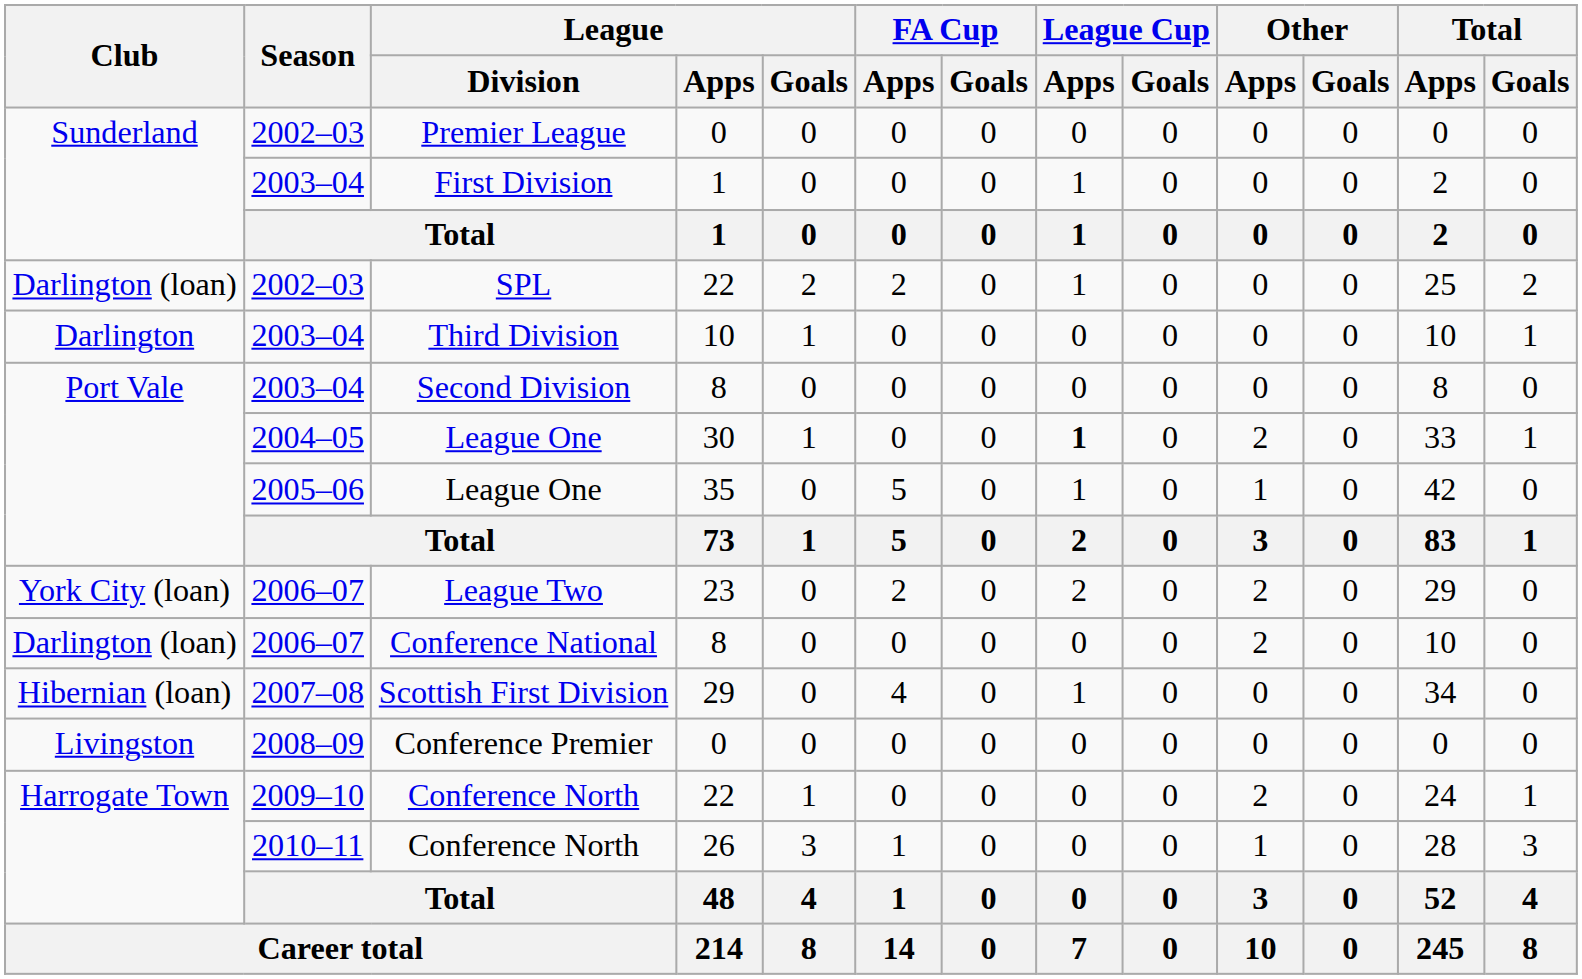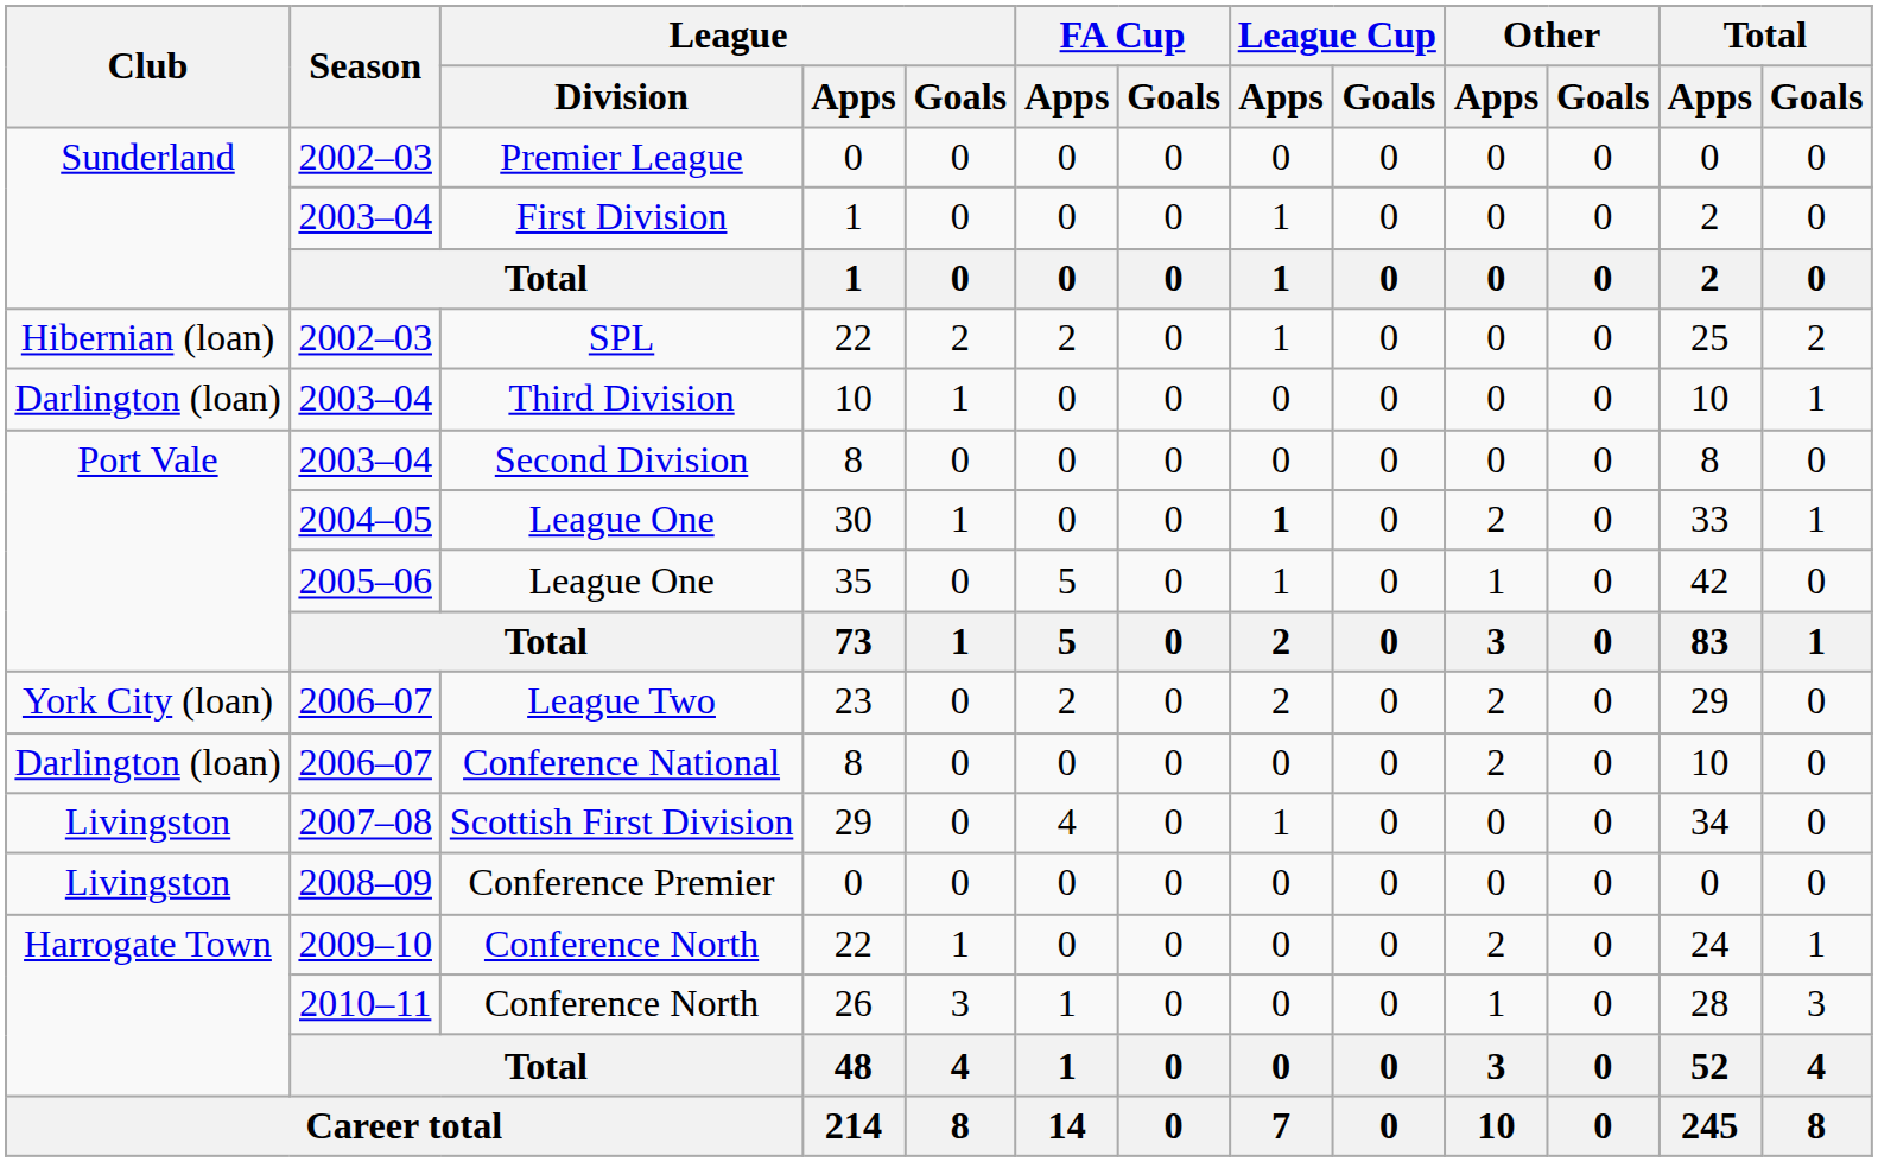 <table class="wikitable" style="text-align:center">
 <tr>
 <th rowspan="2">Club</th>
 <th rowspan="2">Season</th>
 <th colspan="3">League</th>
 <th colspan="2"><a href='#'>FA Cup</a></th>
 <th colspan="2"><a href='#'>League Cup</a></th>
 <th colspan="2">Other</th>
 <th colspan="2">Total</th>
 </tr>
 <tr>
 <th>Division</th>
 <th>Apps</th>
 <th>Goals</th>
 <th>Apps</th>
 <th>Goals</th>
 <th>Apps</th>
 <th>Goals</th>
 <th>Apps</th>
 <th>Goals</th>
 <th>Apps</th>
 <th>Goals</th>
 </tr>
 <tr>
 <td rowspan="3" valign=top><a href='#'>Sunderland</a></td>
 <td><a href='#'>2002–03</a></td>
 <td><a href='#'>Premier League</a></td>
 <td>0</td>
 <td>0</td>
 <td>0</td>
 <td>0</td>
 <td>0</td>
 <td>0</td>
 <td>0</td>
 <td>0</td>
 <td>0</td>
 <td>0</td>
 </tr>
 <tr>
 <td><a href='#'>2003–04</a></td>
 <td><a href='#'>First Division</a></td>
 <td>1</td>
 <td>0</td>
 <td>0</td>
 <td>0</td>
 <td>1</td>
 <td>0</td>
 <td>0</td>
 <td>0</td>
 <td>2</td>
 <td>0</td>
 </tr>
 <tr>
 <th colspan="2">Total</th>
 <th>1</th>
 <th>0</th>
 <th>0</th>
 <th>0</th>
 <th>1</th>
 <th>0</th>
 <th>0</th>
 <th>0</th>
 <th>2</th>
 <th>0</th>
 </tr>
 <tr>
-<td rowspan="1" valign=top><a href='#'>Darlington</a> (loan)</td>
+<td rowspan="1" valign=top><a href='#'>Hibernian</a> (loan)</td>
 <td><a href='#'>2002–03</a></td>
 <td><a href='#'>SPL</a></td>
 <td>22</td>
 <td>2</td>
 <td>2</td>
 <td>0</td>
 <td>1</td>
 <td>0</td>
 <td>0</td>
 <td>0</td>
 <td>25</td>
 <td>2</td>
 </tr>
 <tr>
-<td rowspan="1" valign=top><a href='#'>Darlington</a></td>
+<td rowspan="1" valign=top><a href='#'>Darlington</a> (loan)</td>
 <td><a href='#'>2003–04</a></td>
 <td><a href='#'>Third Division</a></td>
 <td>10</td>
 <td>1</td>
 <td>0</td>
 <td>0</td>
 <td>0</td>
 <td>0</td>
 <td>0</td>
 <td>0</td>
 <td>10</td>
 <td>1</td>
 </tr>
 <tr>
 <td rowspan="4" valign=top><a href='#'>Port Vale</a></td>
 <td><a href='#'>2003–04</a></td>
 <td><a href='#'>Second Division</a></td>
 <td>8</td>
 <td>0</td>
 <td>0</td>
 <td>0</td>
 <td>0</td>
 <td>0</td>
 <td>0</td>
 <td>0</td>
 <td>8</td>
 <td>0</td>
 </tr>
 <tr>
 <td><a href='#'>2004–05</a></td>
 <td><a href='#'>League One</a></td>
 <td>30</td>
 <td>1</td>
 <td>0</td>
 <td>0</td>
 <td><strong>1</strong></td>
 <td>0</td>
 <td>2</td>
 <td>0</td>
 <td>33</td>
 <td>1</td>
 </tr>
 <tr>
 <td><a href='#'>2005–06</a></td>
 <td>League One</td>
 <td>35</td>
 <td>0</td>
 <td>5</td>
 <td>0</td>
 <td>1</td>
 <td>0</td>
 <td>1</td>
 <td>0</td>
 <td>42</td>
 <td>0</td>
 </tr>
 <tr>
 <th colspan="2">Total</th>
 <th>73</th>
 <th>1</th>
 <th>5</th>
 <th>0</th>
 <th>2</th>
 <th>0</th>
 <th>3</th>
 <th>0</th>
 <th>83</th>
 <th>1</th>
 </tr>
 <tr>
 <td rowspan="1" valign=top><a href='#'>York City</a> (loan)</td>
 <td><a href='#'>2006–07</a></td>
 <td><a href='#'>League Two</a></td>
 <td>23</td>
 <td>0</td>
 <td>2</td>
 <td>0</td>
 <td>2</td>
 <td>0</td>
 <td>2</td>
 <td>0</td>
 <td>29</td>
 <td>0</td>
 </tr>
 <tr>
 <td rowspan="1" valign=top><a href='#'>Darlington</a> (loan)</td>
 <td><a href='#'>2006–07</a></td>
 <td><a href='#'>Conference National</a></td>
 <td>8</td>
 <td>0</td>
 <td>0</td>
 <td>0</td>
 <td>0</td>
 <td>0</td>
 <td>2</td>
 <td>0</td>
 <td>10</td>
 <td>0</td>
 </tr>
 <tr>
-<td rowspan="1" valign=top><a href='#'>Hibernian</a> (loan)</td>
+<td rowspan="1" valign=top><a href='#'>Livingston</a></td>
 <td><a href='#'>2007–08</a></td>
 <td><a href='#'>Scottish First Division</a></td>
 <td>29</td>
 <td>0</td>
 <td>4</td>
 <td>0</td>
 <td>1</td>
 <td>0</td>
 <td>0</td>
 <td>0</td>
 <td>34</td>
 <td>0</td>
 </tr>
 <tr>
 <td rowspan="1" valign=top><a href='#'>Livingston</a></td>
 <td><a href='#'>2008–09</a></td>
 <td>Conference Premier</td>
 <td>0</td>
 <td>0</td>
 <td>0</td>
 <td>0</td>
 <td>0</td>
 <td>0</td>
 <td>0</td>
 <td>0</td>
 <td>0</td>
 <td>0</td>
 </tr>
 <tr>
 <td rowspan="3" valign=top><a href='#'>Harrogate Town</a></td>
 <td><a href='#'>2009–10</a></td>
 <td><a href='#'>Conference North</a></td>
 <td>22</td>
 <td>1</td>
 <td>0</td>
 <td>0</td>
 <td>0</td>
 <td>0</td>
 <td>2</td>
 <td>0</td>
 <td>24</td>
 <td>1</td>
 </tr>
 <tr>
 <td><a href='#'>2010–11</a></td>
 <td>Conference North</td>
 <td>26</td>
 <td>3</td>
 <td>1</td>
 <td>0</td>
 <td>0</td>
 <td>0</td>
 <td>1</td>
 <td>0</td>
 <td>28</td>
 <td>3</td>
 </tr>
 <tr>
 <th colspan="2">Total</th>
 <th>48</th>
 <th>4</th>
 <th>1</th>
 <th>0</th>
 <th>0</th>
 <th>0</th>
 <th>3</th>
 <th>0</th>
 <th>52</th>
 <th>4</th>
 </tr>
 <tr>
 <th colspan="3">Career total</th>
 <th>214</th>
 <th>8</th>
 <th>14</th>
 <th>0</th>
 <th>7</th>
 <th>0</th>
 <th>10</th>
 <th>0</th>
 <th>245</th>
 <th>8</th>
 </tr>
 </table>
